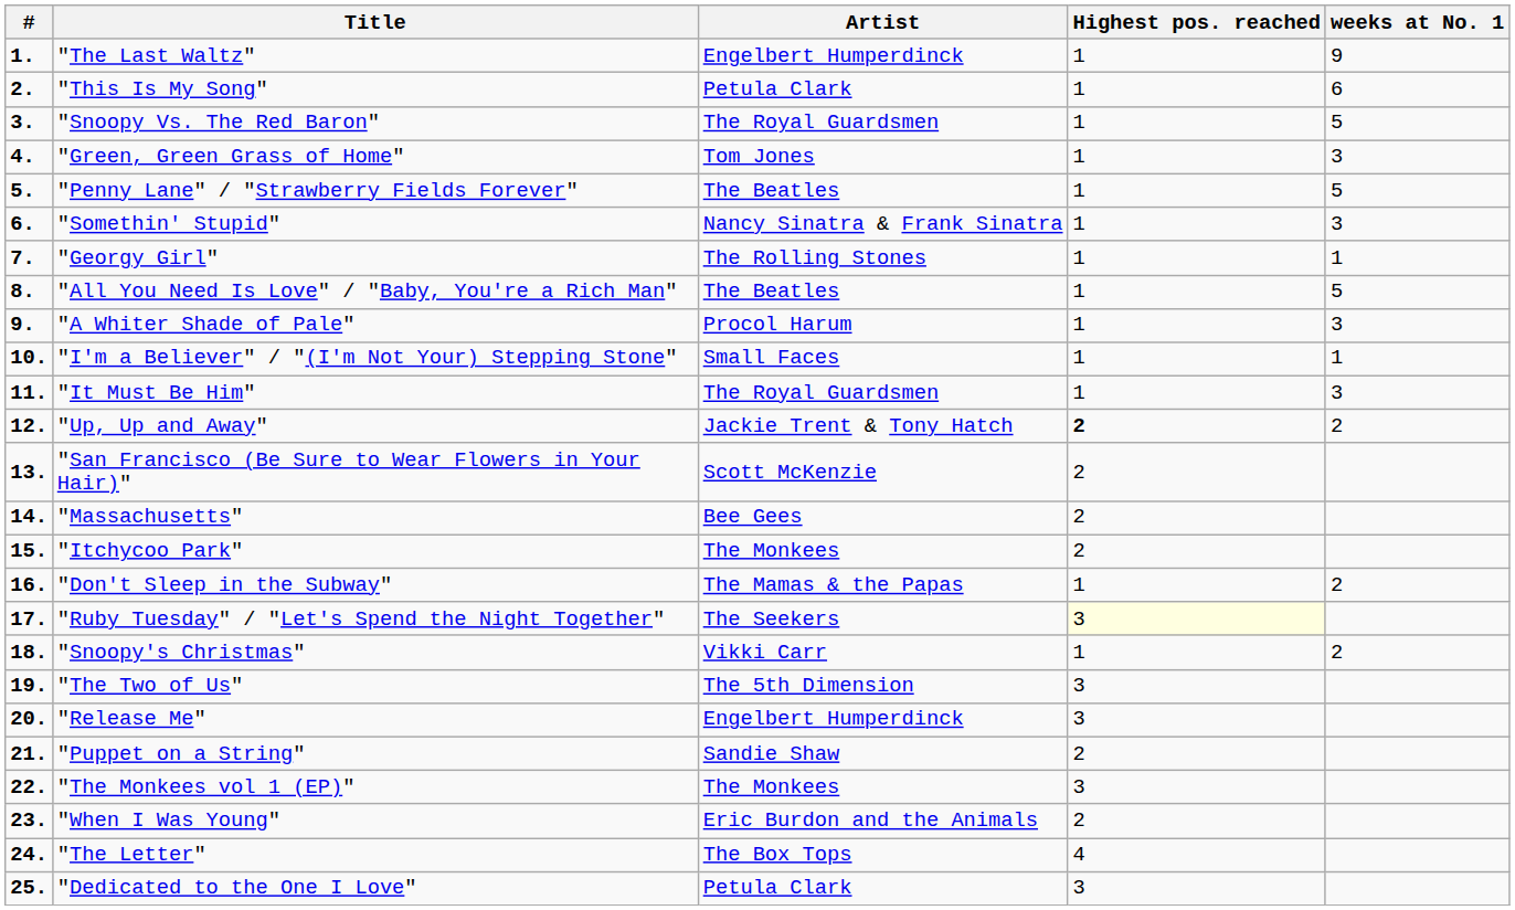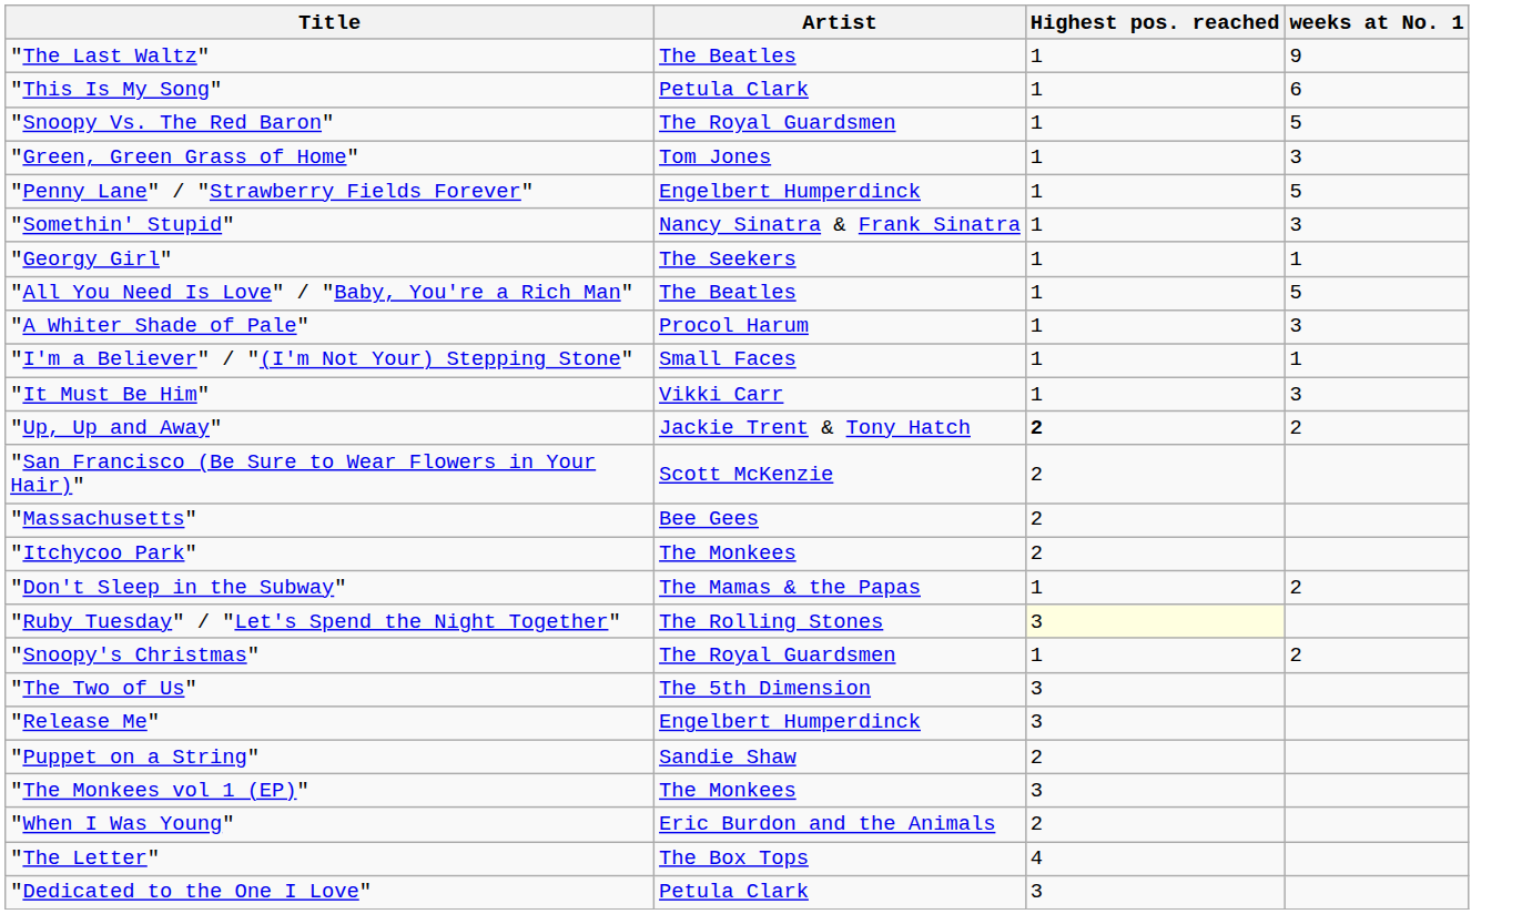 <table class="wikitable sortable">
 <tr>
-<th>#</th>
 <th width="400">Title</th>
 <th>Artist</th>
 <th>Highest pos. reached</th>
 <th>weeks at No. 1</th>
 </tr>
 <tr>
-<td><strong>1.</strong></td>
 <td>"<a href='#'>The Last Waltz</a>"</td>
-<td><a href='#'>Engelbert Humperdinck</a></td>
+<td><a href='#'>The Beatles</a></td>
 <td>1</td>
 <td>9</td>
 </tr>
 <tr>
-<td><strong>2.</strong></td>
 <td>"<a href='#'>This Is My Song</a>"</td>
 <td><a href='#'>Petula Clark</a></td>
 <td>1</td>
 <td>6</td>
 </tr>
 <tr>
-<td><strong>3.</strong></td>
 <td>"<a href='#'>Snoopy Vs. The Red Baron</a>"</td>
 <td><a href='#'>The Royal Guardsmen</a></td>
 <td>1</td>
 <td>5</td>
 </tr>
 <tr>
-<td><strong>4.</strong></td>
 <td>"<a href='#'>Green, Green Grass of Home</a>"</td>
 <td><a href='#'>Tom Jones</a></td>
 <td>1</td>
 <td>3</td>
 </tr>
 <tr>
-<td><strong>5.</strong></td>
 <td>"<a href='#'>Penny Lane</a>" / "<a href='#'>Strawberry Fields Forever</a>"</td>
-<td><a href='#'>The Beatles</a></td>
+<td><a href='#'>Engelbert Humperdinck</a></td>
 <td>1</td>
 <td>5</td>
 </tr>
 <tr>
-<td><strong>6.</strong></td>
 <td>"<a href='#'>Somethin' Stupid</a>"</td>
 <td><a href='#'>Nancy Sinatra</a> & <a href='#'>Frank Sinatra</a></td>
 <td>1</td>
 <td>3</td>
 </tr>
 <tr>
-<td><strong>7.</strong></td>
 <td>"<a href='#'>Georgy Girl</a>"</td>
-<td><a href='#'>The Rolling Stones</a></td>
+<td><a href='#'>The Seekers</a></td>
 <td>1</td>
 <td>1</td>
 </tr>
 <tr>
-<td><strong>8.</strong></td>
 <td>"<a href='#'>All You Need Is Love</a>" / "<a href='#'>Baby, You're a Rich Man</a>"</td>
 <td><a href='#'>The Beatles</a></td>
 <td>1</td>
 <td>5</td>
 </tr>
 <tr>
-<td><strong>9.</strong></td>
 <td>"<a href='#'>A Whiter Shade of Pale</a>"</td>
 <td><a href='#'>Procol Harum</a></td>
 <td>1</td>
 <td>3</td>
 </tr>
 <tr>
-<td><strong>10.</strong></td>
 <td>"<a href='#'>I'm a Believer</a>" / "<a href='#'>(I'm Not Your) Stepping Stone</a>"</td>
 <td><a href='#'>Small Faces</a></td>
 <td>1</td>
 <td>1</td>
 </tr>
 <tr>
-<td><strong>11.</strong></td>
 <td>"<a href='#'>It Must Be Him</a>"</td>
-<td><a href='#'>The Royal Guardsmen</a></td>
+<td><a href='#'>Vikki Carr</a></td>
 <td>1</td>
 <td>3</td>
 </tr>
 <tr>
-<td><strong>12.</strong></td>
 <td>"<a href='#'>Up, Up and Away</a>"</td>
 <td><a href='#'>Jackie Trent</a> & <a href='#'>Tony Hatch</a></td>
 <td><strong>2</strong></td>
 <td>2</td>
 </tr>
 <tr>
-<td><strong>13.</strong></td>
 <td>"<a href='#'>San Francisco (Be Sure to Wear Flowers in Your Hair)</a>"</td>
 <td><a href='#'>Scott McKenzie</a></td>
 <td>2</td>
 <td></td>
 </tr>
 <tr>
-<td><strong>14.</strong></td>
 <td>"<a href='#'>Massachusetts</a>"</td>
 <td><a href='#'>Bee Gees</a></td>
 <td>2</td>
 <td></td>
 </tr>
 <tr>
-<td><strong>15.</strong></td>
 <td>"<a href='#'>Itchycoo Park</a>"</td>
 <td><a href='#'>The Monkees</a></td>
 <td>2</td>
 <td></td>
 </tr>
 <tr>
-<td><strong>16.</strong></td>
 <td>"<a href='#'>Don't Sleep in the Subway</a>"</td>
 <td><a href='#'>The Mamas & the Papas</a></td>
 <td>1</td>
 <td>2</td>
 </tr>
 <tr>
-<td><strong>17.</strong></td>
 <td>"<a href='#'>Ruby Tuesday</a>" / "<a href='#'>Let's Spend the Night Together</a>"</td>
-<td><a href='#'>The Seekers</a></td>
+<td><a href='#'>The Rolling Stones</a></td>
 <td style="background: lightyellow;">3</td>
 <td></td>
 </tr>
 <tr>
-<td><strong>18.</strong></td>
 <td>"<a href='#'>Snoopy's Christmas</a>"</td>
-<td><a href='#'>Vikki Carr</a></td>
+<td><a href='#'>The Royal Guardsmen</a></td>
 <td>1</td>
 <td>2</td>
 </tr>
 <tr>
-<td><strong>19.</strong></td>
 <td>"<a href='#'>The Two of Us</a>"</td>
 <td><a href='#'>The 5th Dimension</a></td>
 <td>3</td>
 <td></td>
 </tr>
 <tr>
-<td><strong>20.</strong></td>
 <td>"<a href='#'>Release Me</a>"</td>
 <td><a href='#'>Engelbert Humperdinck</a></td>
 <td>3</td>
 <td></td>
 </tr>
 <tr>
-<td><strong>21.</strong></td>
 <td>"<a href='#'>Puppet on a String</a>"</td>
 <td><a href='#'>Sandie Shaw</a></td>
 <td>2</td>
 <td></td>
 </tr>
 <tr>
-<td><strong>22.</strong></td>
 <td>"<a href='#'>The Monkees vol 1 (EP)</a>"</td>
 <td><a href='#'>The Monkees</a></td>
 <td>3</td>
 <td></td>
 </tr>
 <tr>
-<td><strong>23.</strong></td>
 <td>"<a href='#'>When I Was Young</a>"</td>
 <td><a href='#'>Eric Burdon and the Animals</a></td>
 <td>2</td>
 <td></td>
 </tr>
 <tr>
-<td><strong>24.</strong></td>
 <td>"<a href='#'>The Letter</a>"</td>
 <td><a href='#'>The Box Tops</a></td>
 <td>4</td>
 <td></td>
 </tr>
 <tr>
-<td><strong>25.</strong></td>
 <td>"<a href='#'>Dedicated to the One I Love</a>"</td>
 <td><a href='#'>Petula Clark</a></td>
 <td>3</td>
 <td></td>
 </tr>
 </table>
